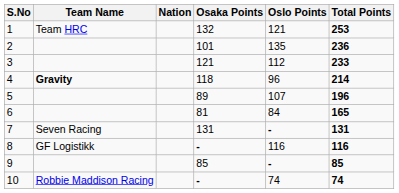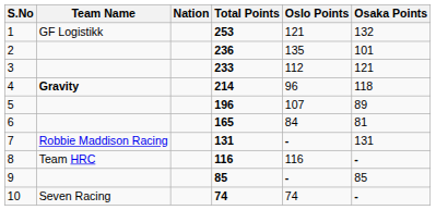 <table class="wikitable">
 <tr>
 <th>S.No</th>
 <th>Team Name</th>
 <th>Nation</th>
+<th>Total Points</th>
+<th>Oslo Points</th>
 <th>Osaka Points</th>
-<th>Oslo Points</th>
-<th>Total Points</th>
 </tr>
 <tr>
 <td>1</td>
-<td>Team <a href='#'>HRC</a></td>
+<td>GF Logistikk</td>
 <td></td>
+<td><strong>253</strong></td>
+<td>121</td>
 <td>132</td>
-<td>121</td>
-<td><strong>253</strong></td>
 </tr>
 <tr>
 <td>2</td>
 <td></td>
 <td></td>
+<td><strong>236</strong></td>
+<td>135</td>
 <td>101</td>
-<td>135</td>
-<td><strong>236</strong></td>
 </tr>
 <tr>
 <td>3</td>
 <td></td>
 <td></td>
+<td><strong>233</strong></td>
+<td>112</td>
 <td>121</td>
-<td>112</td>
-<td><strong>233</strong></td>
 </tr>
 <tr>
 <td>4</td>
 <td><strong>Gravity</strong></td>
 <td></td>
+<td><strong>214</strong></td>
+<td>96</td>
 <td>118</td>
-<td>96</td>
-<td><strong>214</strong></td>
 </tr>
 <tr>
 <td>5</td>
 <td></td>
 <td></td>
+<td><strong>196</strong></td>
+<td>107</td>
 <td>89</td>
-<td>107</td>
-<td><strong>196</strong></td>
 </tr>
 <tr>
 <td>6</td>
 <td></td>
 <td></td>
+<td><strong>165</strong></td>
+<td>84</td>
 <td>81</td>
-<td>84</td>
-<td><strong>165</strong></td>
 </tr>
 <tr>
 <td>7</td>
-<td>Seven Racing</td>
+<td><a href='#'>Robbie Maddison Racing</a></td>
 <td></td>
+<td><strong>131</strong></td>
+<td><strong>-</strong></td>
 <td>131</td>
-<td><strong>-</strong></td>
-<td><strong>131</strong></td>
 </tr>
 <tr>
 <td>8</td>
-<td>GF Logistikk</td>
+<td>Team <a href='#'>HRC</a></td>
 <td></td>
+<td><strong>116</strong></td>
+<td>116</td>
 <td><strong>-</strong></td>
-<td>116</td>
-<td><strong>116</strong></td>
 </tr>
 <tr>
 <td>9</td>
 <td></td>
 <td></td>
+<td><strong>85</strong></td>
+<td><strong>-</strong></td>
 <td>85</td>
-<td><strong>-</strong></td>
-<td><strong>85</strong></td>
 </tr>
 <tr>
 <td>10</td>
-<td><a href='#'>Robbie Maddison Racing</a></td>
+<td>Seven Racing</td>
 <td></td>
+<td><strong>74</strong></td>
+<td>74</td>
 <td><strong>-</strong></td>
-<td>74</td>
-<td><strong>74</strong></td>
 </tr>
 </table>
